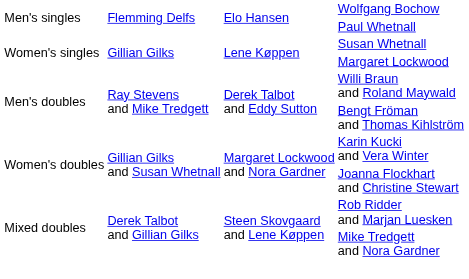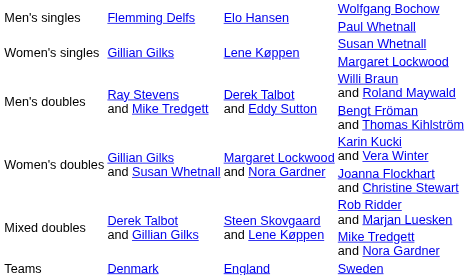 <table>
 <tr>
 <td rowspan=2>Men's singles</td>
 <td rowspan=2> <a href='#'>Flemming Delfs</a></td>
 <td rowspan=2> <a href='#'>Elo Hansen</a></td>
 <td> <a href='#'>Wolfgang Bochow</a></td>
 </tr>
 <tr>
 <td> <a href='#'>Paul Whetnall</a></td>
 </tr>
 <tr>
 <td rowspan=2>Women's singles</td>
 <td rowspan=2> <a href='#'>Gillian Gilks</a></td>
 <td rowspan=2> <a href='#'>Lene Køppen</a></td>
 <td> <a href='#'>Susan Whetnall</a></td>
 </tr>
 <tr>
 <td> <a href='#'>Margaret Lockwood</a></td>
 </tr>
 <tr>
 <td rowspan=2>Men's doubles</td>
 <td rowspan=2> <a href='#'>Ray Stevens</a><br>and <a href='#'>Mike Tredgett</a></td>
 <td rowspan=2> <a href='#'>Derek Talbot</a><br>and <a href='#'>Eddy Sutton</a></td>
 <td> <a href='#'>Willi Braun</a><br>and <a href='#'>Roland Maywald</a></td>
 </tr>
 <tr>
 <td> <a href='#'>Bengt Fröman</a><br>and <a href='#'>Thomas Kihlström</a></td>
 </tr>
 <tr>
 <td rowspan=2>Women's doubles</td>
 <td rowspan=2> <a href='#'>Gillian Gilks</a><br>and <a href='#'>Susan Whetnall</a></td>
 <td rowspan=2> <a href='#'>Margaret Lockwood</a><br>and <a href='#'>Nora Gardner</a></td>
 <td> <a href='#'>Karin Kucki</a><br>and <a href='#'>Vera Winter</a></td>
 </tr>
 <tr>
 <td> <a href='#'>Joanna Flockhart</a><br>and <a href='#'>Christine Stewart</a></td>
 </tr>
 <tr>
 <td rowspan=2>Mixed doubles</td>
 <td rowspan=2> <a href='#'>Derek Talbot</a><br>and <a href='#'>Gillian Gilks</a></td>
 <td rowspan=2> <a href='#'>Steen Skovgaard</a><br>and <a href='#'>Lene Køppen</a></td>
 <td> <a href='#'>Rob Ridder</a><br>and <a href='#'>Marjan Luesken</a></td>
 </tr>
 <tr>
 <td> <a href='#'>Mike Tredgett</a><br>and <a href='#'>Nora Gardner</a></td>
 </tr>
+<tr>
+<td>Teams</td>
+<td> <a href='#'>Denmark</a></td>
+<td> <a href='#'>England</a></td>
+<td> <a href='#'>Sweden</a></td>
+</tr>
 </table>
